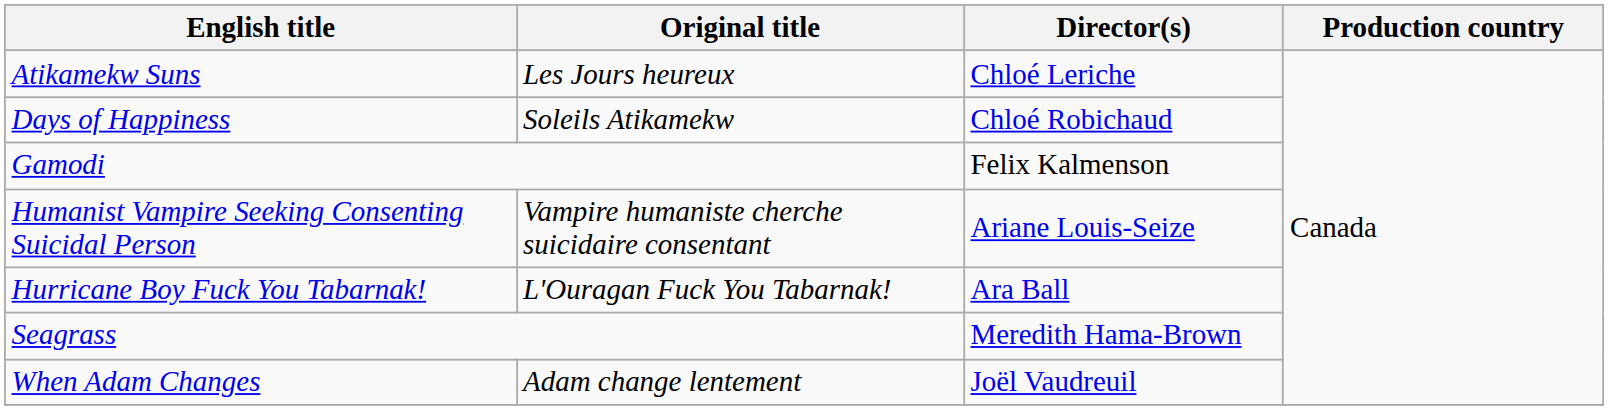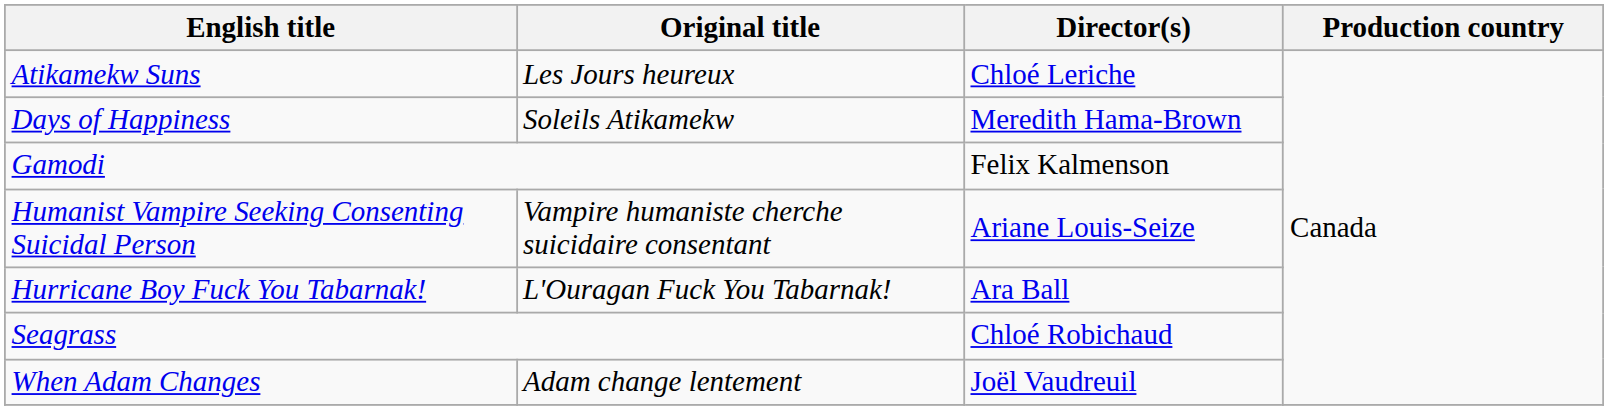 <table class="wikitable" width=100%>
 <tr>
 <th scope="col" width="32%">English title</th>
 <th scope="col" width="28%">Original title</th>
 <th scope="col" width="20%">Director(s)</th>
 <th scope="col" width="20%">Production country</th>
 </tr>
 <tr>
 <td><em><a href='#'>Atikamekw Suns</a></em></td>
 <td><em>Les Jours heureux</em></td>
 <td><a href='#'>Chloé Leriche</a></td>
 <td rowspan=7>Canada</td>
 </tr>
 <tr>
 <td><em><a href='#'>Days of Happiness</a></em></td>
 <td><em>Soleils Atikamekw</em></td>
-<td><a href='#'>Chloé Robichaud</a></td>
+<td><a href='#'>Meredith Hama-Brown</a></td>
 </tr>
 <tr>
 <td colspan=2><em><a href='#'>Gamodi</a></em></td>
 <td>Felix Kalmenson</td>
 </tr>
 <tr>
 <td><em><a href='#'>Humanist Vampire Seeking Consenting Suicidal Person</a></em></td>
 <td><em>Vampire humaniste cherche suicidaire consentant</em></td>
 <td><a href='#'>Ariane Louis-Seize</a></td>
 </tr>
 <tr>
 <td><em><a href='#'>Hurricane Boy Fuck You Tabarnak!</a></em></td>
 <td><em>L'Ouragan Fuck You Tabarnak!</em></td>
 <td><a href='#'>Ara Ball</a></td>
 </tr>
 <tr>
 <td colspan=2><em><a href='#'>Seagrass</a></em></td>
-<td><a href='#'>Meredith Hama-Brown</a></td>
+<td><a href='#'>Chloé Robichaud</a></td>
 </tr>
 <tr>
 <td><em><a href='#'>When Adam Changes</a></em></td>
 <td><em>Adam change lentement</em></td>
 <td><a href='#'>Joël Vaudreuil</a></td>
 </tr>
 </table>
